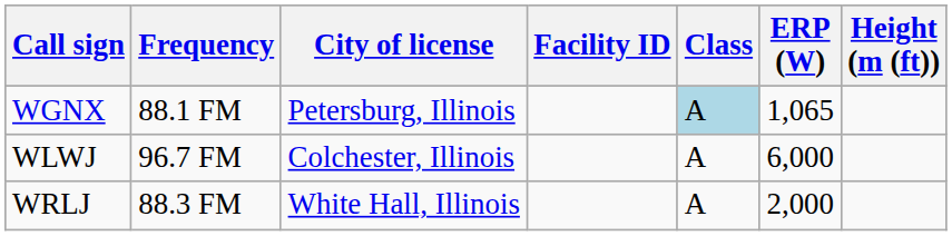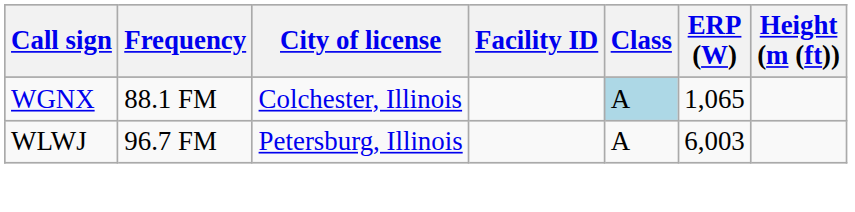 <table class="wikitable sortable">
 <tr>
 <th><a href='#'>Call sign</a></th>
 <th data-sort-type="number"><a href='#'>Frequency</a></th>
 <th><a href='#'>City of license</a></th>
 <th data-sort-type="number"><a href='#'>Facility ID</a></th>
 <th><a href='#'>Class</a></th>
 <th data-sort-type="number"><a href='#'>ERP</a><br>(<a href='#'>W</a>)</th>
 <th data-sort-type="number"><a href='#'>Height</a><br>(<a href='#'>m</a> (<a href='#'>ft</a>))</th>
 </tr>
 <tr>
 <td><a href='#'>WGNX</a></td>
 <td>88.1 FM</td>
-<td><a href='#'>Petersburg, Illinois</a></td>
+<td><a href='#'>Colchester, Illinois</a></td>
 <td></td>
 <td style="background: lightblue;">A</td>
 <td>1,065</td>
 <td></td>
 </tr>
 <tr>
 <td>WLWJ</td>
 <td>96.7 FM</td>
-<td><a href='#'>Colchester, Illinois</a></td>
+<td><a href='#'>Petersburg, Illinois</a></td>
 <td></td>
 <td>A</td>
-<td>6,000</td>
-<td></td>
-</tr>
-<tr>
-<td>WRLJ</td>
-<td>88.3 FM</td>
-<td><a href='#'>White Hall, Illinois</a></td>
-<td></td>
-<td>A</td>
-<td>2,000</td>
+<td>6,003</td>
 <td></td>
 </tr>
 </table>
